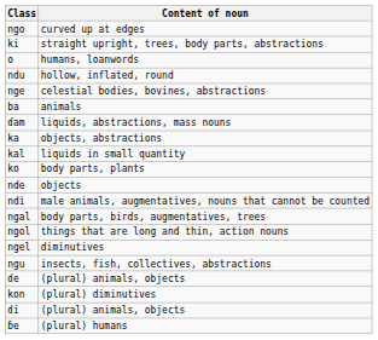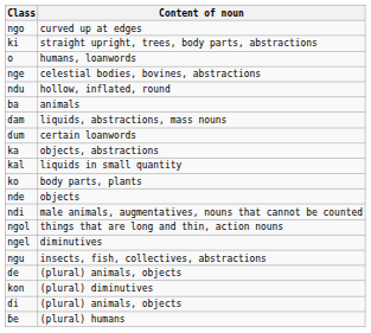 <table class="wikitable">
 <tr>
 <th>Class</th>
 <th>Content of noun</th>
 </tr>
 <tr>
 <td>ngo</td>
 <td>curved up at edges</td>
 </tr>
 <tr>
 <td>ki</td>
 <td>straight upright, trees, body parts, abstractions</td>
 </tr>
 <tr>
 <td>o</td>
 <td>humans, loanwords</td>
 </tr>
 <tr>
+<td>nge</td>
+<td>celestial bodies, bovines, abstractions</td>
+</tr>
+<tr>
 <td>ndu</td>
 <td>hollow, inflated, round</td>
-</tr>
-<tr>
-<td>nge</td>
-<td>celestial bodies, bovines, abstractions</td>
 </tr>
 <tr>
 <td>ba</td>
 <td>animals</td>
 </tr>
 <tr>
 <td>ɗam</td>
 <td>liquids, abstractions, mass nouns</td>
+</tr>
+<tr>
+<td>ɗum</td>
+<td>certain loanwords</td>
 </tr>
 <tr>
 <td>ka</td>
 <td>objects, abstractions</td>
 </tr>
 <tr>
 <td>kal</td>
 <td>liquids in small quantity</td>
 </tr>
 <tr>
 <td>ko</td>
 <td>body parts, plants</td>
 </tr>
 <tr>
 <td>nde</td>
 <td>objects</td>
 </tr>
 <tr>
 <td>ndi</td>
 <td>male animals, augmentatives, nouns that cannot be counted</td>
-</tr>
-<tr>
-<td>ngal</td>
-<td>body parts, birds, augmentatives, trees</td>
 </tr>
 <tr>
 <td>ngol</td>
 <td>things that are long and thin, action nouns</td>
 </tr>
 <tr>
 <td>ngel</td>
 <td>diminutives</td>
 </tr>
 <tr>
 <td>ngu</td>
 <td>insects, fish, collectives, abstractions</td>
 </tr>
 <tr>
 <td>ɗe</td>
 <td>(plural) animals, objects</td>
 </tr>
 <tr>
 <td>kon</td>
 <td>(plural) diminutives</td>
 </tr>
 <tr>
 <td>ɗi</td>
 <td>(plural) animals, objects</td>
 </tr>
 <tr>
 <td>ɓe</td>
 <td>(plural) humans</td>
 </tr>
 </table>
